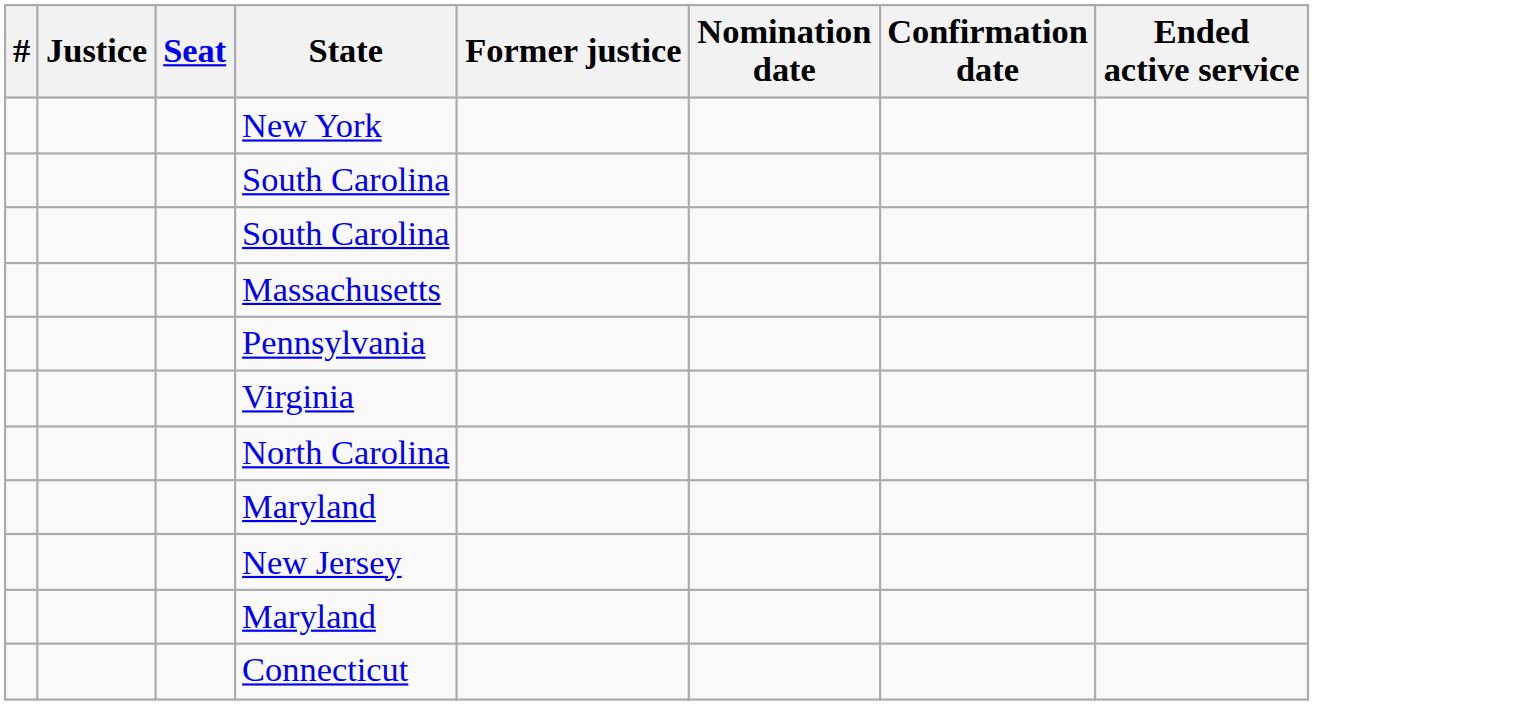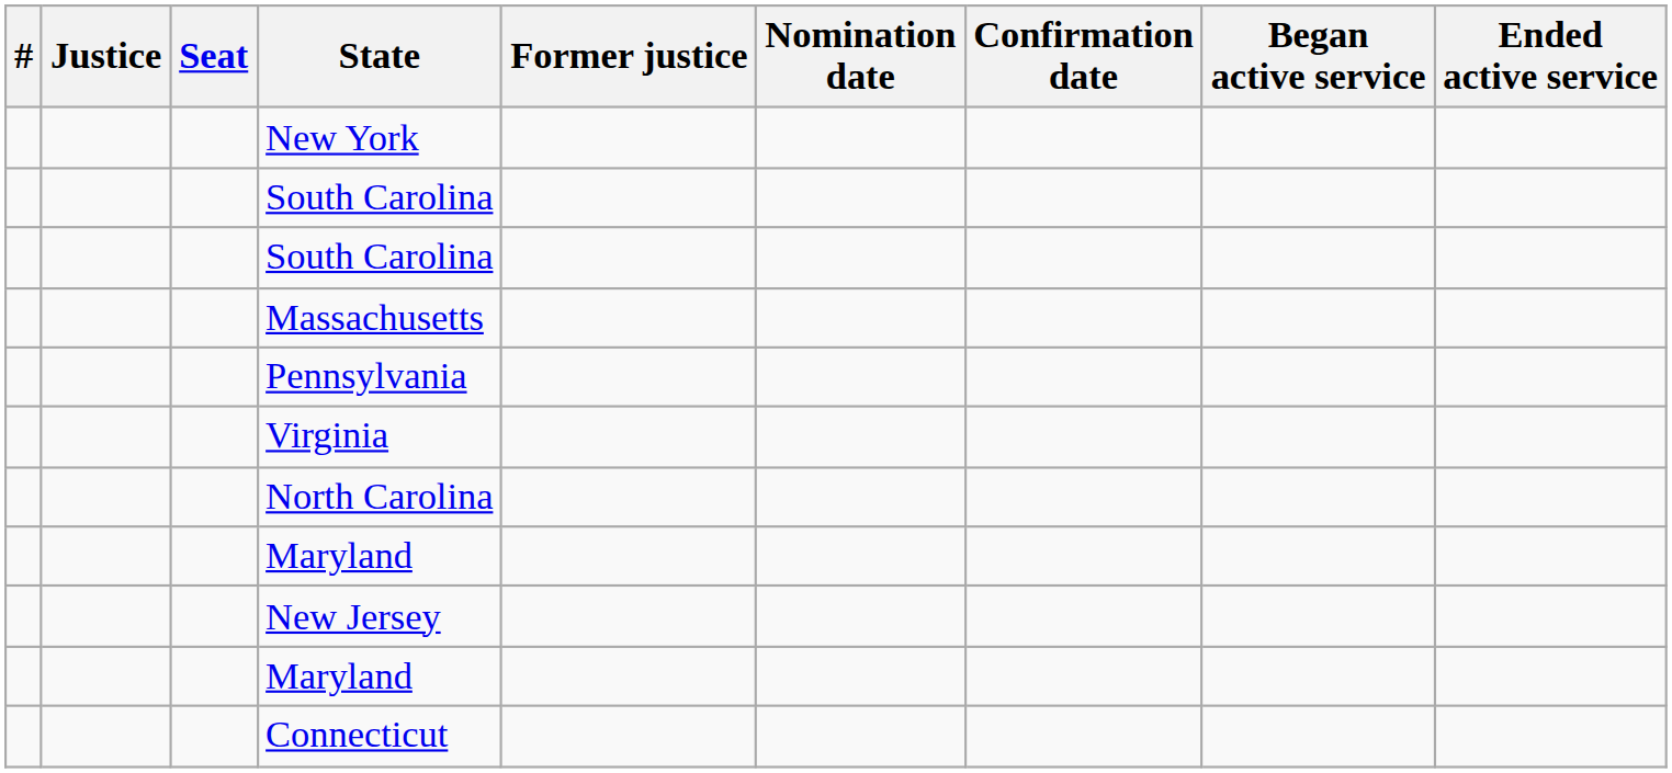 <table class="sortable wikitable">
 <tr bgcolor="#ececec">
 <th>#</th>
 <th>Justice</th>
 <th><a href='#'>Seat</a></th>
 <th>State</th>
 <th>Former justice</th>
 <th>Nomination<br>date</th>
 <th>Confirmation<br>date</th>
+<th>Began<br>active service</th>
 <th>Ended<br>active service</th>
 </tr>
 <tr>
 <td></td>
 <td></td>
 <td align="center"></td>
 <td><a href='#'>New York</a></td>
+<td></td>
 <td></td>
 <td></td>
 <td></td>
 <td></td>
 </tr>
 <tr>
 <td></td>
 <td></td>
 <td align="center"></td>
 <td><a href='#'>South Carolina</a></td>
 <td></td>
 <td></td>
 <td></td>
 <td></td>
+<td></td>
 </tr>
 <tr>
 <td></td>
 <td></td>
 <td align="center"></td>
 <td><a href='#'>South Carolina</a></td>
 <td></td>
 <td></td>
 <td align="center"></td>
 <td></td>
+<td></td>
 </tr>
 <tr>
 <td></td>
 <td></td>
 <td align="center"></td>
 <td><a href='#'>Massachusetts</a></td>
+<td></td>
 <td></td>
 <td></td>
 <td></td>
 <td></td>
 </tr>
 <tr>
 <td></td>
 <td></td>
 <td align="center"></td>
 <td><a href='#'>Pennsylvania</a></td>
 <td></td>
 <td></td>
 <td></td>
 <td></td>
+<td></td>
 </tr>
 <tr>
 <td></td>
 <td></td>
 <td align="center"></td>
 <td><a href='#'>Virginia</a></td>
+<td></td>
 <td></td>
 <td></td>
 <td></td>
 <td></td>
 </tr>
 <tr>
 <td></td>
 <td></td>
 <td align="center"></td>
 <td><a href='#'>North Carolina</a></td>
 <td></td>
 <td></td>
 <td></td>
 <td></td>
+<td></td>
 </tr>
 <tr>
 <td></td>
 <td></td>
 <td align="center"></td>
 <td><a href='#'>Maryland</a></td>
+<td></td>
 <td></td>
 <td></td>
 <td></td>
 <td></td>
 </tr>
 <tr>
 <td></td>
 <td></td>
 <td align="center"></td>
 <td><a href='#'>New Jersey</a></td>
 <td></td>
 <td></td>
 <td></td>
 <td></td>
+<td></td>
 </tr>
 <tr>
 <td></td>
 <td></td>
 <td align="center"></td>
 <td><a href='#'>Maryland</a></td>
+<td></td>
 <td></td>
 <td></td>
 <td></td>
 <td></td>
 </tr>
 <tr>
 <td></td>
 <td></td>
 <td align="center"></td>
 <td><a href='#'>Connecticut</a></td>
 <td></td>
 <td></td>
 <td></td>
 <td></td>
+<td></td>
 </tr>
 </table>
